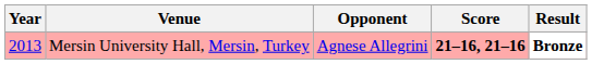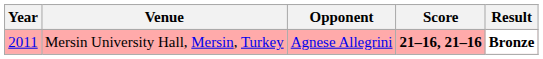 <table class="sortable wikitable" style="font-size: 90%;">
 <tr>
 <th>Year</th>
 <th>Venue</th>
 <th>Opponent</th>
 <th>Score</th>
 <th>Result</th>
 </tr>
 <tr style="background:#FFAAAA">
-<td align="center"><a href='#'>2013</a></td>
+<td align="center"><a href='#'>2011</a></td>
 <td align="left">Mersin University Hall, <a href='#'>Mersin</a>, <a href='#'>Turkey</a></td>
 <td align="left"> <a href='#'>Agnese Allegrini</a></td>
 <td align="left"><strong>21–16, 21–16</strong></td>
 <td style="text-align:left; background:white"> <strong>Bronze</strong></td>
 </tr>
 </table>
